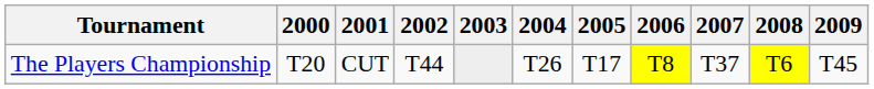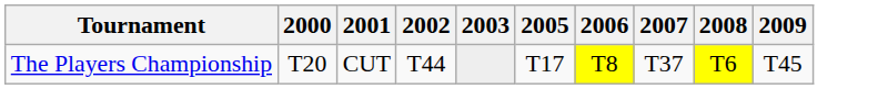 <table class="wikitable" style="font-size:95%;text-align:center;">
 <tr>
 <th>Tournament</th>
 <th>2000</th>
 <th>2001</th>
 <th>2002</th>
 <th>2003</th>
-<th>2004</th>
 <th>2005</th>
 <th>2006</th>
 <th>2007</th>
 <th>2008</th>
 <th>2009</th>
 </tr>
 <tr>
 <td align=left><a href='#'>The Players Championship</a></td>
 <td>T20</td>
 <td>CUT</td>
 <td>T44</td>
 <td style="background:#eeeeee;"></td>
-<td>T26</td>
 <td>T17</td>
 <td style="background:yellow;">T8</td>
 <td>T37</td>
 <td style="background:yellow;">T6</td>
 <td>T45</td>
 </tr>
 </table>
